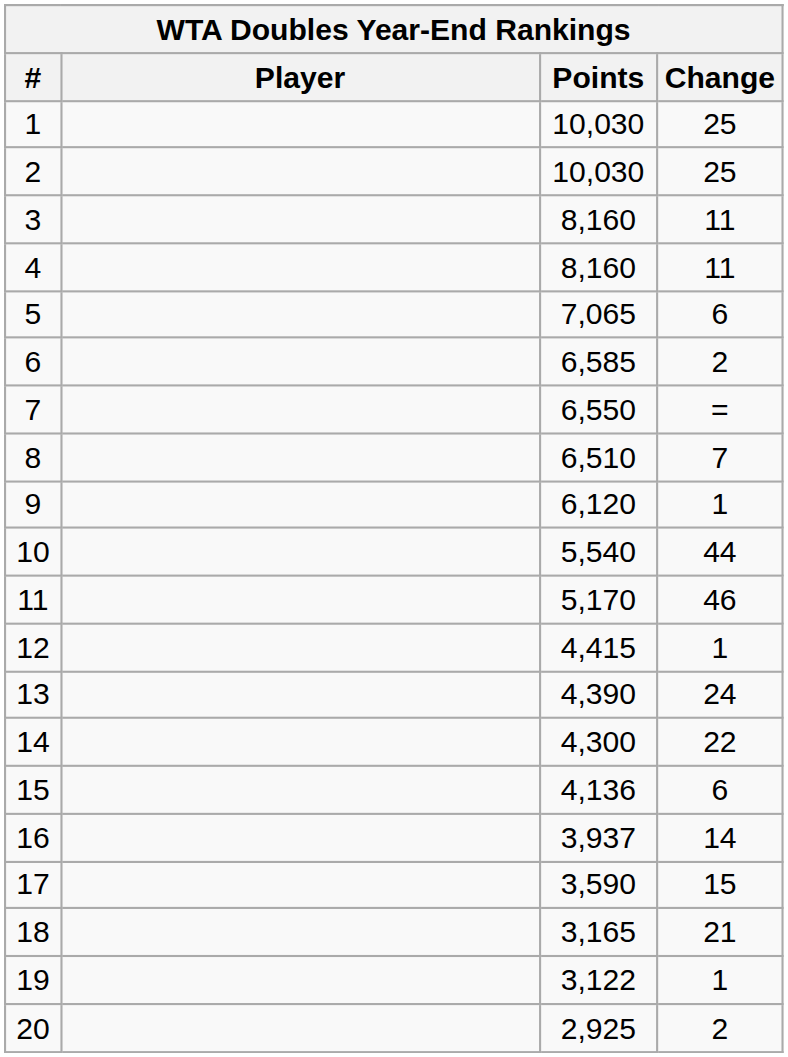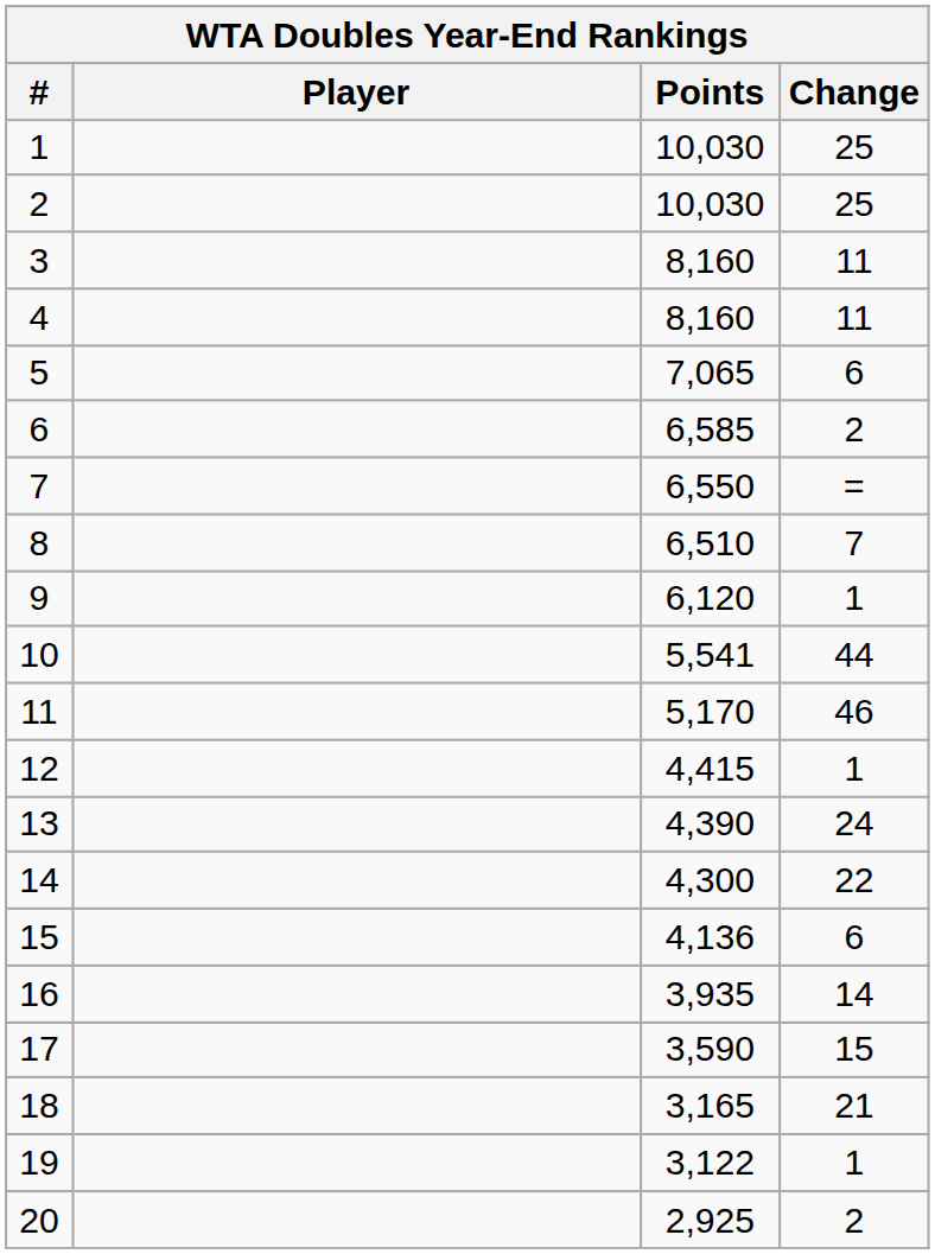 <table class="wikitable" style="font-size:90%">
 <tr>
 </tr>
 <tr>
 <th colspan="5">WTA Doubles Year-End Rankings</th>
 </tr>
 <tr>
 <th width="20">#</th>
 <th width="222">Player</th>
 <th width="50">Points</th>
 <th width="40">Change</th>
 </tr>
 <tr align="center">
 <td>1</td>
 <td align="left"></td>
 <td>10,030</td>
 <td> 25</td>
 </tr>
 <tr align="center">
 <td>2</td>
 <td align="left"></td>
 <td>10,030</td>
 <td> 25</td>
 </tr>
 <tr align="center">
 <td>3</td>
 <td align="left"></td>
 <td>8,160</td>
 <td> 11</td>
 </tr>
 <tr align="center">
 <td>4</td>
 <td align="left"></td>
 <td>8,160</td>
 <td> 11</td>
 </tr>
 <tr align="center">
 <td>5</td>
 <td align="left"></td>
 <td>7,065</td>
 <td> 6</td>
 </tr>
 <tr align="center">
 <td>6</td>
 <td align="left"></td>
 <td>6,585</td>
 <td> 2</td>
 </tr>
 <tr align="center">
 <td>7</td>
 <td align="left"></td>
 <td>6,550</td>
 <td> =</td>
 </tr>
 <tr align="center">
 <td>8</td>
 <td align="left"></td>
 <td>6,510</td>
 <td> 7</td>
 </tr>
 <tr align="center">
 <td>9</td>
 <td align="left"></td>
 <td>6,120</td>
 <td> 1</td>
 </tr>
 <tr align="center">
 <td>10</td>
 <td align="left"></td>
-<td>5,540</td>
+<td>5,541</td>
 <td> 44</td>
 </tr>
 <tr align="center">
 <td>11</td>
 <td align="left"></td>
 <td>5,170</td>
 <td> 46</td>
 </tr>
 <tr align="center">
 <td>12</td>
 <td align="left"></td>
 <td>4,415</td>
 <td> 1</td>
 </tr>
 <tr align="center">
 <td>13</td>
 <td align="left"></td>
 <td>4,390</td>
 <td> 24</td>
 </tr>
 <tr align="center">
 <td>14</td>
 <td align="left"></td>
 <td>4,300</td>
 <td> 22</td>
 </tr>
 <tr align="center">
 <td>15</td>
 <td align="left"></td>
 <td>4,136</td>
 <td> 6</td>
 </tr>
 <tr align="center">
 <td>16</td>
 <td align="left"></td>
-<td>3,937</td>
+<td>3,935</td>
 <td> 14</td>
 </tr>
 <tr align="center">
 <td>17</td>
 <td align="left"></td>
 <td>3,590</td>
 <td> 15</td>
 </tr>
 <tr align="center">
 <td>18</td>
 <td align="left"></td>
 <td>3,165</td>
 <td> 21</td>
 </tr>
 <tr align="center">
 <td>19</td>
 <td align="left"></td>
 <td>3,122</td>
 <td> 1</td>
 </tr>
 <tr align="center">
 <td>20</td>
 <td align="left"></td>
 <td>2,925</td>
 <td> 2</td>
 </tr>
 </table>
